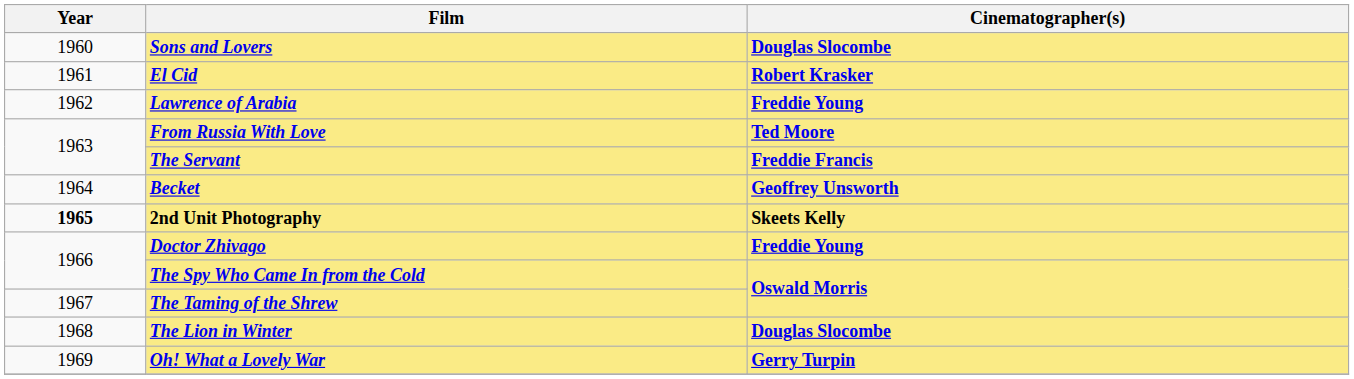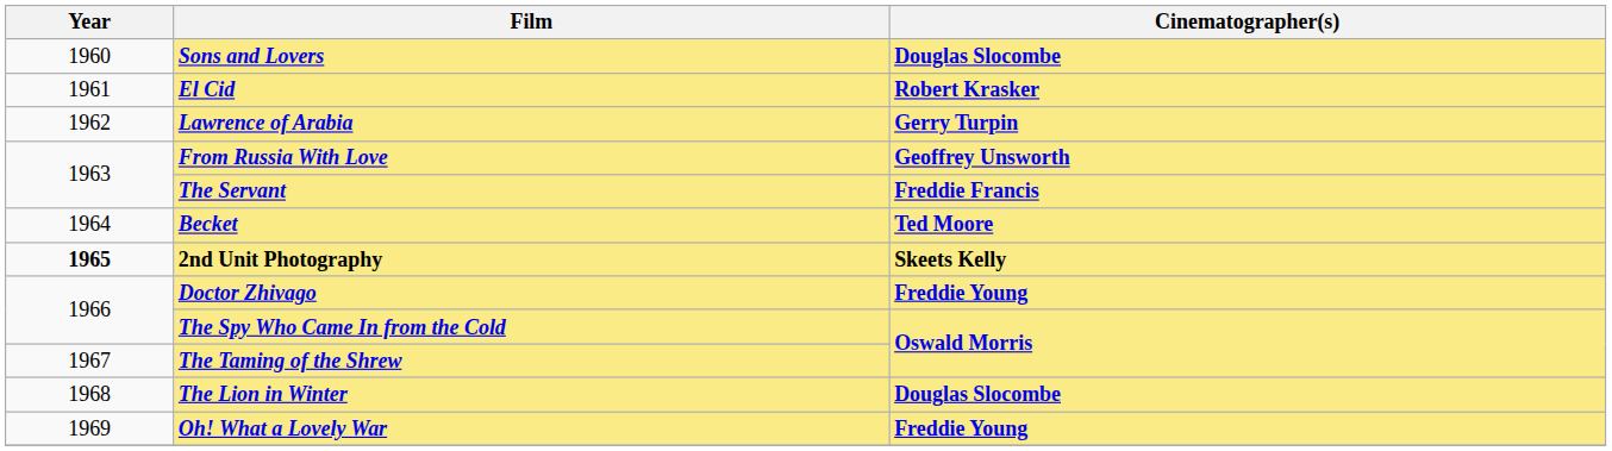 <table class="wikitable" width="95%" cellpadding="5">
 <tr>
 <th width="100"><strong>Year</strong></th>
 <th width="450"><strong>Film</strong></th>
 <th width="450"><strong>Cinematographer(s)</strong></th>
 </tr>
 <tr>
 <td rowspan="1" style="text-align:center;">1960</td>
 <td style="background:#FAEB86;"><strong><em><a href='#'>Sons and Lovers</a></em></strong></td>
 <td style="background:#FAEB86;"><strong><a href='#'>Douglas Slocombe</a></strong></td>
 </tr>
 <tr>
 <td rowspan="1" style="text-align:center;">1961</td>
 <td style="background:#FAEB86;"><strong><em><a href='#'>El Cid</a></em></strong></td>
 <td style="background:#FAEB86;"><strong><a href='#'>Robert Krasker</a></strong></td>
 </tr>
 <tr>
 <td rowspan="1" style="text-align:center;">1962</td>
 <td style="background:#FAEB86;"><strong><em><a href='#'>Lawrence of Arabia</a></em></strong></td>
-<td style="background:#FAEB86;"><strong><a href='#'>Freddie Young</a></strong></td>
+<td style="background:#FAEB86;"><strong><a href='#'>Gerry Turpin</a></strong></td>
 </tr>
 <tr>
 <td rowspan="2" style="text-align:center;">1963</td>
 <td style="background:#FAEB86;"><strong><em><a href='#'>From Russia With Love</a></em></strong></td>
-<td style="background:#FAEB86;"><strong><a href='#'>Ted Moore</a></strong></td>
+<td style="background:#FAEB86;"><strong><a href='#'>Geoffrey Unsworth</a></strong></td>
 </tr>
 <tr>
 <td style="background:#FAEB86;"><strong><em><a href='#'>The Servant</a></em></strong></td>
 <td style="background:#FAEB86;"><strong><a href='#'>Freddie Francis</a></strong></td>
 </tr>
 <tr>
 <td rowspan="1" style="text-align:center;">1964</td>
 <td style="background:#FAEB86;"><strong><em><a href='#'>Becket</a></em></strong></td>
-<td style="background:#FAEB86;"><strong><a href='#'>Geoffrey Unsworth</a></strong></td>
+<td style="background:#FAEB86;"><strong><a href='#'>Ted Moore</a></strong></td>
 </tr>
 <tr>
 <td rowspan="1" style="text-align:center;"><strong>1965</strong></td>
 <td style="background:#FAEB86;"><strong>2nd Unit Photography</strong></td>
 <td style="background:#FAEB86;"><strong>Skeets Kelly</strong></td>
 </tr>
 <tr>
 <td rowspan="2" style="text-align:center;">1966</td>
 <td style="background:#FAEB86;"><strong><em><a href='#'>Doctor Zhivago</a></em></strong></td>
 <td style="background:#FAEB86;"><strong><a href='#'>Freddie Young</a></strong></td>
 </tr>
 <tr>
 <td style="background:#FAEB86;"><strong><em><a href='#'>The Spy Who Came In from the Cold</a></em></strong></td>
 <td rowspan="2" style="background:#FAEB86;"><strong><a href='#'>Oswald Morris</a></strong></td>
 </tr>
 <tr>
 <td rowspan="1" style="text-align:center;">1967</td>
 <td style="background:#FAEB86;"><strong><em><a href='#'>The Taming of the Shrew</a></em></strong></td>
 </tr>
 <tr>
 <td rowspan="1" style="text-align:center;">1968</td>
 <td style="background:#FAEB86;"><strong><em><a href='#'>The Lion in Winter</a></em></strong></td>
 <td style="background:#FAEB86;"><strong><a href='#'>Douglas Slocombe</a></strong></td>
 </tr>
 <tr>
 <td rowspan="1" style="text-align:center;">1969</td>
 <td style="background:#FAEB86;"><strong><em><a href='#'>Oh! What a Lovely War</a></em></strong></td>
-<td style="background:#FAEB86;"><strong><a href='#'>Gerry Turpin</a></strong></td>
+<td style="background:#FAEB86;"><strong><a href='#'>Freddie Young</a></strong></td>
 </tr>
 <tr>
 </tr>
 </table>
